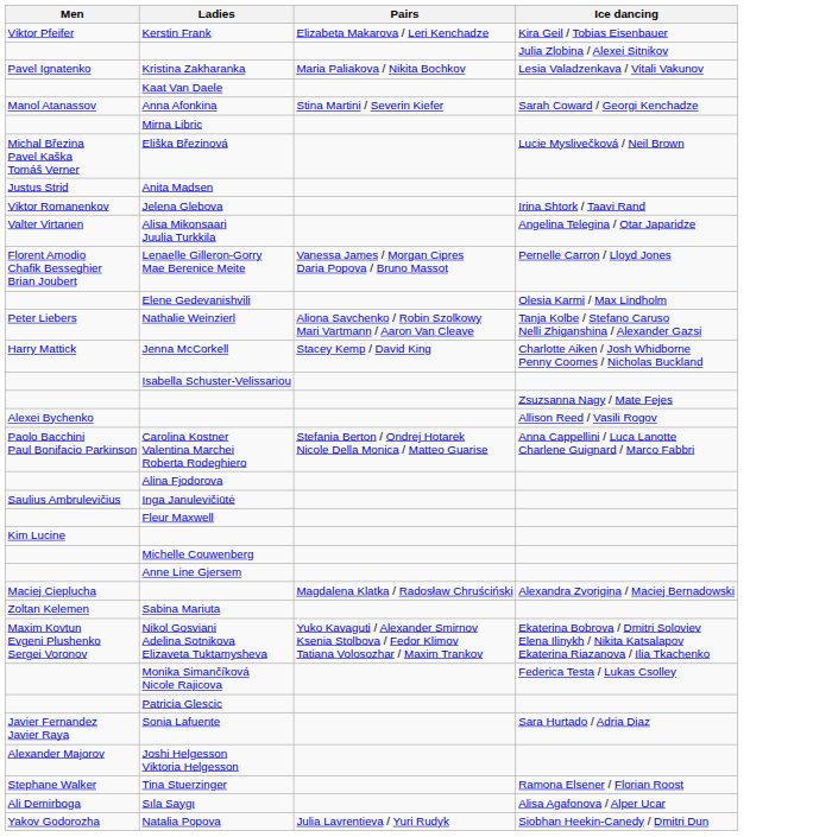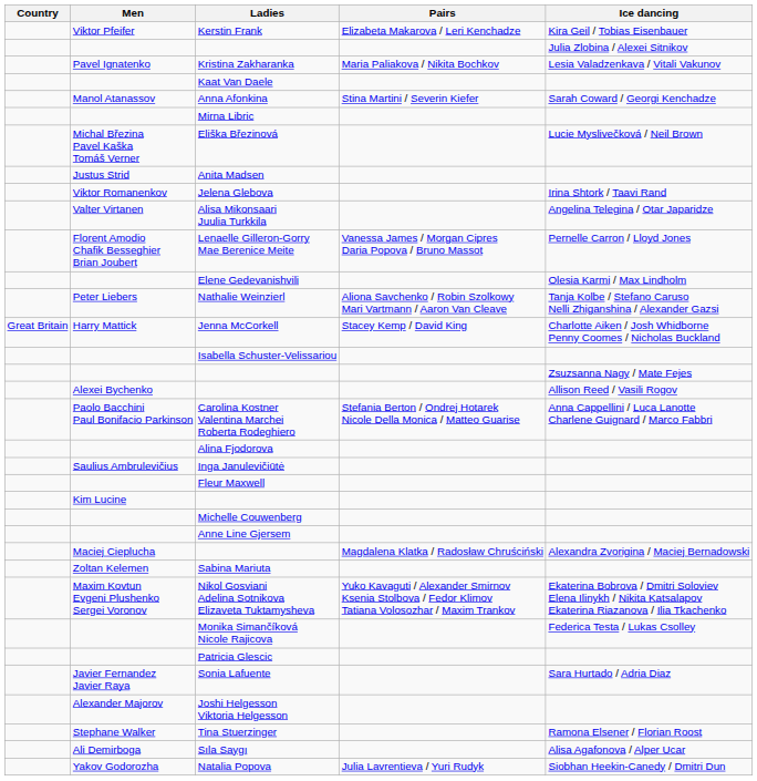 <table class="wikitable">
 <tr>
+<th>Country</th>
 <th>Men</th>
 <th>Ladies</th>
 <th>Pairs</th>
 <th>Ice dancing</th>
 </tr>
 <tr Valign="Top">
+<td></td>
 <td><a href='#'>Viktor Pfeifer</a></td>
 <td><a href='#'>Kerstin Frank</a></td>
 <td><a href='#'>Elizabeta Makarova</a> / <a href='#'>Leri Kenchadze</a></td>
 <td><a href='#'>Kira Geil</a> / <a href='#'>Tobias Eisenbauer</a></td>
 </tr>
 <tr Valign="Top">
 <td></td>
 <td></td>
 <td></td>
+<td></td>
 <td><a href='#'>Julia Zlobina</a> / <a href='#'>Alexei Sitnikov</a></td>
 </tr>
 <tr Valign="Top">
+<td></td>
 <td><a href='#'>Pavel Ignatenko</a></td>
 <td><a href='#'>Kristina Zakharanka</a></td>
 <td><a href='#'>Maria Paliakova</a> / <a href='#'>Nikita Bochkov</a></td>
 <td><a href='#'>Lesia Valadzenkava</a> / <a href='#'>Vitali Vakunov</a></td>
 </tr>
 <tr Valign"Top">
 <td></td>
+<td></td>
 <td><a href='#'>Kaat Van Daele</a></td>
 <td></td>
 <td></td>
 </tr>
 <tr Valign="Top">
+<td></td>
 <td><a href='#'>Manol Atanassov</a></td>
 <td><a href='#'>Anna Afonkina</a></td>
 <td><a href='#'>Stina Martini</a> / <a href='#'>Severin Kiefer</a></td>
 <td><a href='#'>Sarah Coward</a> / <a href='#'>Georgi Kenchadze</a></td>
 </tr>
 <tr Valign="Top">
 <td></td>
+<td></td>
 <td><a href='#'>Mirna Libric</a></td>
 <td></td>
 <td></td>
 </tr>
 <tr Valign="Top">
+<td></td>
 <td><a href='#'>Michal Březina</a> <br> <a href='#'>Pavel Kaška</a> <br> <a href='#'>Tomáš Verner</a></td>
 <td><a href='#'>Eliška Březinová</a></td>
 <td></td>
 <td><a href='#'>Lucie Myslivečková</a> / <a href='#'>Neil Brown</a></td>
 </tr>
 <tr Valign="Top">
+<td></td>
 <td><a href='#'>Justus Strid</a></td>
 <td><a href='#'>Anita Madsen</a></td>
 <td></td>
 <td></td>
 </tr>
 <tr Valign="Top">
+<td></td>
 <td><a href='#'>Viktor Romanenkov</a></td>
 <td><a href='#'>Jelena Glebova</a></td>
 <td></td>
 <td><a href='#'>Irina Shtork</a> / <a href='#'>Taavi Rand</a></td>
 </tr>
 <tr Valign="Top">
+<td></td>
 <td><a href='#'>Valter Virtanen</a></td>
 <td><a href='#'>Alisa Mikonsaari</a> <br> <a href='#'>Juulia Turkkila</a></td>
 <td></td>
 <td><a href='#'>Angelina Telegina</a> / <a href='#'>Otar Japaridze</a></td>
 </tr>
 <tr Valign="Top">
+<td></td>
 <td><a href='#'>Florent Amodio</a> <br> <a href='#'>Chafik Besseghier</a> <br> <a href='#'>Brian Joubert</a></td>
 <td><a href='#'>Lenaelle Gilleron-Gorry</a> <br> <a href='#'>Mae Berenice Meite</a></td>
 <td><a href='#'>Vanessa James</a> / <a href='#'>Morgan Cipres</a> <br> <a href='#'>Daria Popova</a> / <a href='#'>Bruno Massot</a></td>
 <td><a href='#'>Pernelle Carron</a> / <a href='#'>Lloyd Jones</a></td>
 </tr>
 <tr Valign="Top">
 <td></td>
+<td></td>
 <td><a href='#'>Elene Gedevanishvili</a></td>
 <td></td>
 <td><a href='#'>Olesia Karmi</a> / <a href='#'>Max Lindholm</a></td>
 </tr>
 <tr Valign="Top">
+<td></td>
 <td><a href='#'>Peter Liebers</a></td>
 <td><a href='#'>Nathalie Weinzierl</a></td>
 <td><a href='#'>Aliona Savchenko</a> / <a href='#'>Robin Szolkowy</a> <br> <a href='#'>Mari Vartmann</a> / <a href='#'>Aaron Van Cleave</a></td>
 <td><a href='#'>Tanja Kolbe</a> / <a href='#'>Stefano Caruso</a> <br> <a href='#'>Nelli Zhiganshina</a> / <a href='#'>Alexander Gazsi</a></td>
 </tr>
 <tr Valign="Top">
+<td> <a href='#'>Great Britain</a></td>
 <td><a href='#'>Harry Mattick</a></td>
 <td><a href='#'>Jenna McCorkell</a></td>
 <td><a href='#'>Stacey Kemp</a> / <a href='#'>David King</a></td>
 <td><a href='#'>Charlotte Aiken</a> / <a href='#'>Josh Whidborne</a> <br> <a href='#'>Penny Coomes</a> / <a href='#'>Nicholas Buckland</a></td>
 </tr>
 <tr Valign="Top">
+<td></td>
 <td></td>
 <td><a href='#'>Isabella Schuster-Velissariou</a></td>
 <td></td>
 <td></td>
 </tr>
 <tr Valign="Top">
 <td></td>
 <td></td>
 <td></td>
+<td></td>
 <td><a href='#'>Zsuzsanna Nagy</a> / <a href='#'>Mate Fejes</a></td>
 </tr>
 <tr Valign="Top">
+<td></td>
 <td><a href='#'>Alexei Bychenko</a></td>
 <td></td>
 <td></td>
 <td><a href='#'>Allison Reed</a> / <a href='#'>Vasili Rogov</a></td>
 </tr>
 <tr Valign="Top">
+<td></td>
 <td><a href='#'>Paolo Bacchini</a> <br> <a href='#'>Paul Bonifacio Parkinson</a></td>
 <td><a href='#'>Carolina Kostner</a> <br> <a href='#'>Valentina Marchei</a> <br> <a href='#'>Roberta Rodeghiero</a></td>
 <td><a href='#'>Stefania Berton</a> / <a href='#'>Ondrej Hotarek</a> <br> <a href='#'>Nicole Della Monica</a> / <a href='#'>Matteo Guarise</a></td>
 <td><a href='#'>Anna Cappellini</a> / <a href='#'>Luca Lanotte</a> <br> <a href='#'>Charlene Guignard</a> / <a href='#'>Marco Fabbri</a></td>
 </tr>
 <tr Valign="Top">
 <td></td>
+<td></td>
 <td><a href='#'>Alina Fjodorova</a></td>
 <td></td>
 <td></td>
 </tr>
 <tr Valign="Top">
+<td></td>
 <td><a href='#'>Saulius Ambrulevičius</a></td>
 <td><a href='#'>Inga Janulevičiūtė</a></td>
 <td></td>
 <td></td>
 </tr>
 <tr Valign="Top">
 <td></td>
+<td></td>
 <td><a href='#'>Fleur Maxwell</a></td>
 <td></td>
 <td></td>
 </tr>
 <tr Valign="Top">
+<td></td>
 <td><a href='#'>Kim Lucine</a></td>
 <td></td>
 <td></td>
 <td></td>
 </tr>
 <tr Valign="Top">
 <td></td>
+<td></td>
 <td><a href='#'>Michelle Couwenberg</a></td>
 <td></td>
 <td></td>
 </tr>
 <tr Valign="Top">
 <td></td>
+<td></td>
 <td><a href='#'>Anne Line Gjersem</a></td>
 <td></td>
 <td></td>
 </tr>
 <tr Valign="Top">
+<td></td>
 <td><a href='#'>Maciej Cieplucha</a></td>
 <td></td>
 <td><a href='#'>Magdalena Klatka</a> / <a href='#'>Radosław Chruściński</a></td>
 <td><a href='#'>Alexandra Zvorigina</a> / <a href='#'>Maciej Bernadowski</a></td>
 </tr>
 <tr Valign="Top">
+<td></td>
 <td><a href='#'>Zoltan Kelemen</a></td>
 <td><a href='#'>Sabina Mariuta</a></td>
 <td></td>
 <td></td>
 </tr>
 <tr Valign="Top">
+<td></td>
 <td><a href='#'>Maxim Kovtun</a> <br> <a href='#'>Evgeni Plushenko</a> <br> <a href='#'>Sergei Voronov</a></td>
 <td><a href='#'>Nikol Gosviani</a> <br> <a href='#'>Adelina Sotnikova</a> <br> <a href='#'>Elizaveta Tuktamysheva</a></td>
 <td><a href='#'>Yuko Kavaguti</a> / <a href='#'>Alexander Smirnov</a> <br> <a href='#'>Ksenia Stolbova</a> / <a href='#'>Fedor Klimov</a> <br> <a href='#'>Tatiana Volosozhar</a> / <a href='#'>Maxim Trankov</a></td>
 <td><a href='#'>Ekaterina Bobrova</a> / <a href='#'>Dmitri Soloviev</a> <br> <a href='#'>Elena Ilinykh</a> / <a href='#'>Nikita Katsalapov</a> <br> <a href='#'>Ekaterina Riazanova</a> / <a href='#'>Ilia Tkachenko</a></td>
 </tr>
 <tr Valign="Top">
 <td></td>
+<td></td>
 <td><a href='#'>Monika Simančíková</a> <br> <a href='#'>Nicole Rajicova</a></td>
 <td></td>
 <td><a href='#'>Federica Testa</a> / <a href='#'>Lukas Csolley</a></td>
 </tr>
 <tr Valign"Top">
 <td></td>
+<td></td>
 <td><a href='#'>Patricia Glescic</a></td>
 <td></td>
 <td></td>
 </tr>
 <tr Valign="Top">
+<td></td>
 <td><a href='#'>Javier Fernandez</a> <br> <a href='#'>Javier Raya</a></td>
 <td><a href='#'>Sonia Lafuente</a></td>
 <td></td>
 <td><a href='#'>Sara Hurtado</a> / <a href='#'>Adria Diaz</a></td>
 </tr>
 <tr Valign="Top">
+<td></td>
 <td><a href='#'>Alexander Majorov</a></td>
 <td><a href='#'>Joshi Helgesson</a> <br> <a href='#'>Viktoria Helgesson</a></td>
 <td></td>
 <td></td>
 </tr>
 <tr Valign"Top">
+<td></td>
 <td><a href='#'>Stephane Walker</a></td>
 <td><a href='#'>Tina Stuerzinger</a></td>
 <td></td>
 <td><a href='#'>Ramona Elsener</a> / <a href='#'>Florian Roost</a></td>
 </tr>
 <tr Valign="Top">
+<td></td>
 <td><a href='#'>Ali Demirboga</a></td>
 <td><a href='#'>Sıla Saygı</a></td>
 <td></td>
 <td><a href='#'>Alisa Agafonova</a> / <a href='#'>Alper Ucar</a></td>
 </tr>
 <tr Valign="Top">
+<td></td>
 <td><a href='#'>Yakov Godorozha</a></td>
 <td><a href='#'>Natalia Popova</a></td>
 <td><a href='#'>Julia Lavrentieva</a> / <a href='#'>Yuri Rudyk</a></td>
 <td><a href='#'>Siobhan Heekin-Canedy</a> / <a href='#'>Dmitri Dun</a></td>
 </tr>
 </table>
